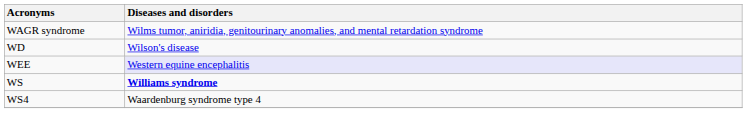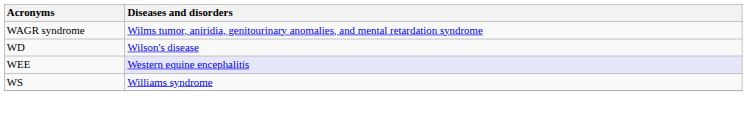 <table class="wikitable sortable">
 <tr>
 <th width=170px style=text-align:left>Acronyms</th>
 <th width=900px style=text-align:left>Diseases and disorders</th>
 </tr>
 <tr>
 <td>WAGR syndrome</td>
 <td><a href='#'>Wilms tumor, aniridia, genitourinary anomalies, and mental retardation syndrome</a></td>
 </tr>
 <tr>
 <td>WD</td>
 <td><a href='#'>Wilson's disease</a></td>
 </tr>
 <tr>
 <td>WEE</td>
 <td style="background: lavender;"><a href='#'>Western equine encephalitis</a></td>
 </tr>
 <tr>
 <td>WS</td>
-<td><strong><a href='#'>Williams syndrome</a></strong></td>
-</tr>
-<tr>
-<td>WS4</td>
-<td>Waardenburg syndrome type 4</td>
+<td><a href='#'>Williams syndrome</a></td>
 </tr>
 <tr>
 </tr>
 </table>
